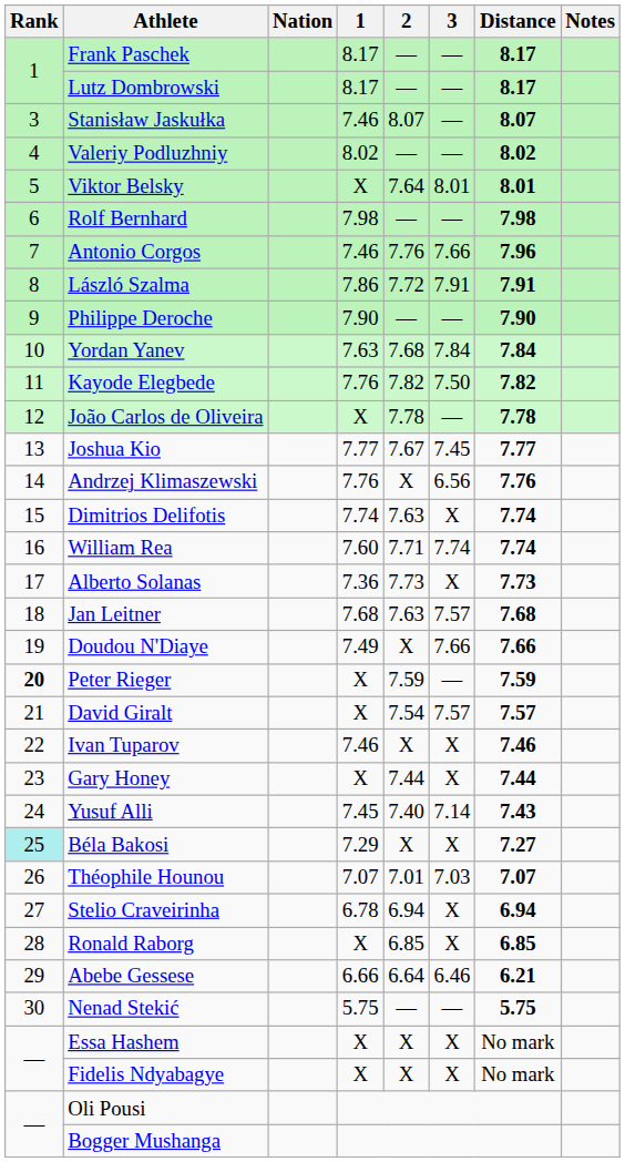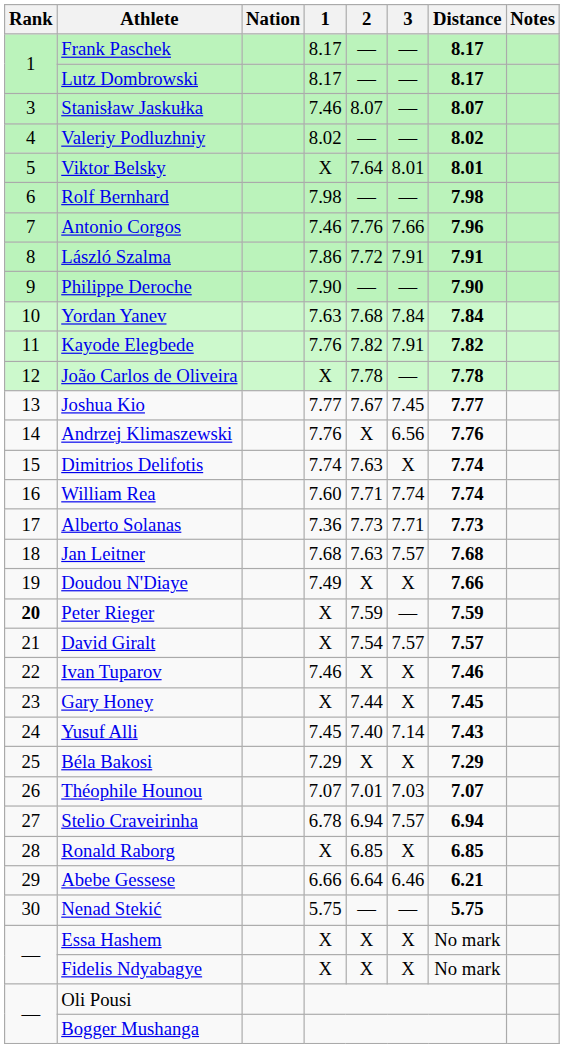 <table class="wikitable sortable" style="text-align:center">
 <tr>
 <th>Rank</th>
 <th>Athlete</th>
 <th>Nation</th>
 <th>1</th>
 <th>2</th>
 <th>3</th>
 <th>Distance</th>
 <th>Notes</th>
 </tr>
 <tr style="background:#bbf3bb;">
 <td rowspan=2>1</td>
 <td align=left><a href='#'>Frank Paschek</a></td>
 <td align=left></td>
 <td>8.17</td>
 <td data-sort-value=1.00>—</td>
 <td data-sort-value=1.00>—</td>
 <td><strong>8.17</strong></td>
 <td></td>
 </tr>
 <tr style="background:#bbf3bb;">
 <td align=left><a href='#'>Lutz Dombrowski</a></td>
 <td align=left></td>
 <td>8.17</td>
 <td data-sort-value=1.00>—</td>
 <td data-sort-value=1.00>—</td>
 <td><strong>8.17</strong></td>
 <td></td>
 </tr>
 <tr style="background:#bbf3bb;">
 <td>3</td>
 <td align=left><a href='#'>Stanisław Jaskułka</a></td>
 <td align=left></td>
 <td>7.46</td>
 <td>8.07</td>
 <td data-sort-value=1.00>—</td>
 <td><strong>8.07</strong></td>
 <td></td>
 </tr>
 <tr style="background:#bbf3bb;">
 <td>4</td>
 <td align=left><a href='#'>Valeriy Podluzhniy</a></td>
 <td align=left></td>
 <td>8.02</td>
 <td data-sort-value=1.00>—</td>
 <td data-sort-value=1.00>—</td>
 <td><strong>8.02</strong></td>
 <td></td>
 </tr>
 <tr style="background:#bbf3bb;">
 <td>5</td>
 <td align=left><a href='#'>Viktor Belsky</a></td>
 <td align=left></td>
 <td data-sort-value=1.00>X</td>
 <td>7.64</td>
 <td>8.01</td>
 <td><strong>8.01</strong></td>
 <td></td>
 </tr>
 <tr style="background:#bbf3bb;">
 <td>6</td>
 <td align=left><a href='#'>Rolf Bernhard</a></td>
 <td align=left></td>
 <td>7.98</td>
 <td data-sort-value=1.00>—</td>
 <td data-sort-value=1.00>—</td>
 <td><strong>7.98</strong></td>
 <td></td>
 </tr>
 <tr style="background:#bbf3bb;">
 <td>7</td>
 <td align=left><a href='#'>Antonio Corgos</a></td>
 <td align=left></td>
 <td>7.46</td>
 <td>7.76</td>
 <td>7.66</td>
 <td><strong>7.96</strong></td>
 <td></td>
 </tr>
 <tr style="background:#bbf3bb;">
 <td>8</td>
 <td align=left><a href='#'>László Szalma</a></td>
 <td align=left></td>
 <td>7.86</td>
 <td>7.72</td>
 <td>7.91</td>
 <td><strong>7.91</strong></td>
 <td></td>
 </tr>
 <tr style="background:#bbf3bb;">
 <td>9</td>
 <td align=left><a href='#'>Philippe Deroche</a></td>
 <td align=left></td>
 <td>7.90</td>
 <td data-sort-value=1.00>—</td>
 <td data-sort-value=1.00>—</td>
 <td><strong>7.90</strong></td>
 <td></td>
 </tr>
 <tr style="background:#ccf9cc;">
 <td>10</td>
 <td align=left><a href='#'>Yordan Yanev</a></td>
 <td align=left></td>
 <td>7.63</td>
 <td>7.68</td>
 <td>7.84</td>
 <td><strong>7.84</strong></td>
 <td></td>
 </tr>
 <tr style="background:#ccf9cc;">
 <td>11</td>
 <td align=left><a href='#'>Kayode Elegbede</a></td>
 <td align=left></td>
 <td>7.76</td>
 <td>7.82</td>
-<td>7.50</td>
+<td>7.91</td>
 <td><strong>7.82</strong></td>
 <td></td>
 </tr>
 <tr style="background:#ccf9cc;">
 <td>12</td>
 <td align=left><a href='#'>João Carlos de Oliveira</a></td>
 <td align=left></td>
 <td data-sort-value=1.00>X</td>
 <td>7.78</td>
 <td data-sort-value=1.00>—</td>
 <td><strong>7.78</strong></td>
 <td></td>
 </tr>
 <tr>
 <td>13</td>
 <td align=left><a href='#'>Joshua Kio</a></td>
 <td align=left></td>
 <td>7.77</td>
 <td>7.67</td>
 <td>7.45</td>
 <td><strong>7.77</strong></td>
 <td></td>
 </tr>
 <tr>
 <td>14</td>
 <td align=left><a href='#'>Andrzej Klimaszewski</a></td>
 <td align=left></td>
 <td>7.76</td>
 <td data-sort-value=1.00>X</td>
 <td>6.56</td>
 <td><strong>7.76</strong></td>
 <td></td>
 </tr>
 <tr>
 <td>15</td>
 <td align=left><a href='#'>Dimitrios Delifotis</a></td>
 <td align=left></td>
 <td>7.74</td>
 <td>7.63</td>
 <td data-sort-value=1.00>X</td>
 <td><strong>7.74</strong></td>
 <td></td>
 </tr>
 <tr>
 <td>16</td>
 <td align=left><a href='#'>William Rea</a></td>
 <td align=left></td>
 <td>7.60</td>
 <td>7.71</td>
 <td>7.74</td>
 <td><strong>7.74</strong></td>
 <td></td>
 </tr>
 <tr>
 <td>17</td>
 <td align=left><a href='#'>Alberto Solanas</a></td>
 <td align=left></td>
 <td>7.36</td>
 <td>7.73</td>
-<td data-sort-value=1.00>X</td>
+<td>7.71</td>
 <td><strong>7.73</strong></td>
 <td></td>
 </tr>
 <tr>
 <td>18</td>
 <td align=left><a href='#'>Jan Leitner</a></td>
 <td align=left></td>
 <td>7.68</td>
 <td>7.63</td>
 <td>7.57</td>
 <td><strong>7.68</strong></td>
 <td></td>
 </tr>
 <tr>
 <td>19</td>
 <td align=left><a href='#'>Doudou N'Diaye</a></td>
 <td align=left></td>
 <td>7.49</td>
 <td data-sort-value=1.00>X</td>
-<td>7.66</td>
+<td data-sort-value=1.00>X</td>
 <td><strong>7.66</strong></td>
 <td></td>
 </tr>
 <tr>
 <td><strong>20</strong></td>
 <td align=left><a href='#'>Peter Rieger</a></td>
 <td align=left></td>
 <td data-sort-value=1.00>X</td>
 <td>7.59</td>
 <td data-sort-value=1.00>—</td>
 <td><strong>7.59</strong></td>
 <td></td>
 </tr>
 <tr>
 <td>21</td>
 <td align=left><a href='#'>David Giralt</a></td>
 <td align=left></td>
 <td data-sort-value=1.00>X</td>
 <td>7.54</td>
 <td>7.57</td>
 <td><strong>7.57</strong></td>
 <td></td>
 </tr>
 <tr>
 <td>22</td>
 <td align=left><a href='#'>Ivan Tuparov</a></td>
 <td align=left></td>
 <td>7.46</td>
 <td data-sort-value=1.00>X</td>
 <td data-sort-value=1.00>X</td>
 <td><strong>7.46</strong></td>
 <td></td>
 </tr>
 <tr>
 <td>23</td>
 <td align=left><a href='#'>Gary Honey</a></td>
 <td align=left></td>
 <td data-sort-value=1.00>X</td>
 <td>7.44</td>
 <td data-sort-value=1.00>X</td>
-<td><strong>7.44</strong></td>
+<td><strong>7.45</strong></td>
 <td></td>
 </tr>
 <tr>
 <td>24</td>
 <td align=left><a href='#'>Yusuf Alli</a></td>
 <td align=left></td>
 <td>7.45</td>
 <td>7.40</td>
 <td>7.14</td>
 <td><strong>7.43</strong></td>
 <td></td>
 </tr>
 <tr>
-<td style="background: paleturquoise;">25</td>
+<td>25</td>
 <td align=left><a href='#'>Béla Bakosi</a></td>
 <td align=left></td>
 <td>7.29</td>
 <td data-sort-value=1.00>X</td>
 <td data-sort-value=1.00>X</td>
-<td><strong>7.27</strong></td>
+<td><strong>7.29</strong></td>
 <td></td>
 </tr>
 <tr>
 <td>26</td>
 <td align=left><a href='#'>Théophile Hounou</a></td>
 <td align=left></td>
 <td>7.07</td>
 <td>7.01</td>
 <td>7.03</td>
 <td><strong>7.07</strong></td>
 <td></td>
 </tr>
 <tr>
 <td>27</td>
 <td align=left><a href='#'>Stelio Craveirinha</a></td>
 <td align=left></td>
 <td>6.78</td>
 <td>6.94</td>
-<td data-sort-value=1.00>X</td>
+<td>7.57</td>
 <td><strong>6.94</strong></td>
 <td></td>
 </tr>
 <tr>
 <td>28</td>
 <td align=left><a href='#'>Ronald Raborg</a></td>
 <td align=left></td>
 <td data-sort-value=1.00>X</td>
 <td>6.85</td>
 <td data-sort-value=1.00>X</td>
 <td><strong>6.85</strong></td>
 <td></td>
 </tr>
 <tr>
 <td>29</td>
 <td align=left><a href='#'>Abebe Gessese</a></td>
 <td align=left></td>
 <td>6.66</td>
 <td>6.64</td>
 <td>6.46</td>
 <td><strong>6.21</strong></td>
 <td></td>
 </tr>
 <tr>
 <td>30</td>
 <td align=left><a href='#'>Nenad Stekić</a></td>
 <td align=left></td>
 <td>5.75</td>
 <td data-sort-value=1.00>—</td>
 <td data-sort-value=1.00>—</td>
 <td><strong>5.75</strong></td>
 <td></td>
 </tr>
 <tr>
 <td rowspan=2 data-sort-value=31>—</td>
 <td align=left><a href='#'>Essa Hashem</a></td>
 <td align=left></td>
 <td data-sort-value=1.00>X</td>
 <td data-sort-value=1.00>X</td>
 <td data-sort-value=1.00>X</td>
 <td>No mark</td>
 <td></td>
 </tr>
 <tr>
 <td align=left><a href='#'>Fidelis Ndyabagye</a></td>
 <td align=left></td>
 <td data-sort-value=1.00>X</td>
 <td data-sort-value=1.00>X</td>
 <td data-sort-value=1.00>X</td>
 <td>No mark</td>
 <td></td>
 </tr>
 <tr>
 <td rowspan=2 data-sort-value=33>—</td>
 <td align=left>Oli Pousi</td>
 <td align=left></td>
 <td colspan=4 data-sort-value=0.00></td>
 <td></td>
 </tr>
 <tr>
 <td align=left><a href='#'>Bogger Mushanga</a></td>
 <td align=left></td>
 <td colspan=4 data-sort-value=0.00></td>
 <td></td>
 </tr>
 </table>
